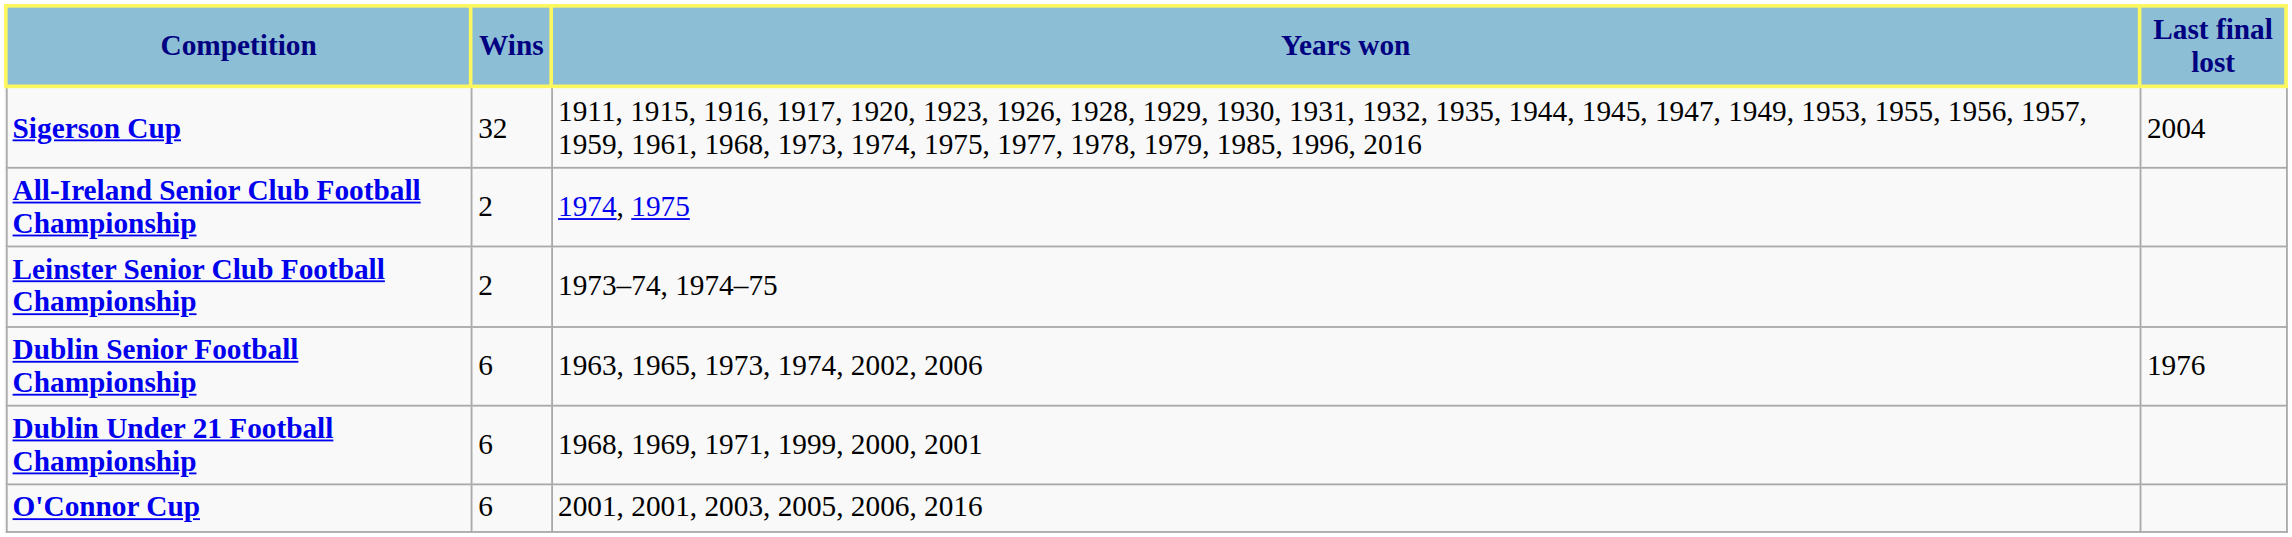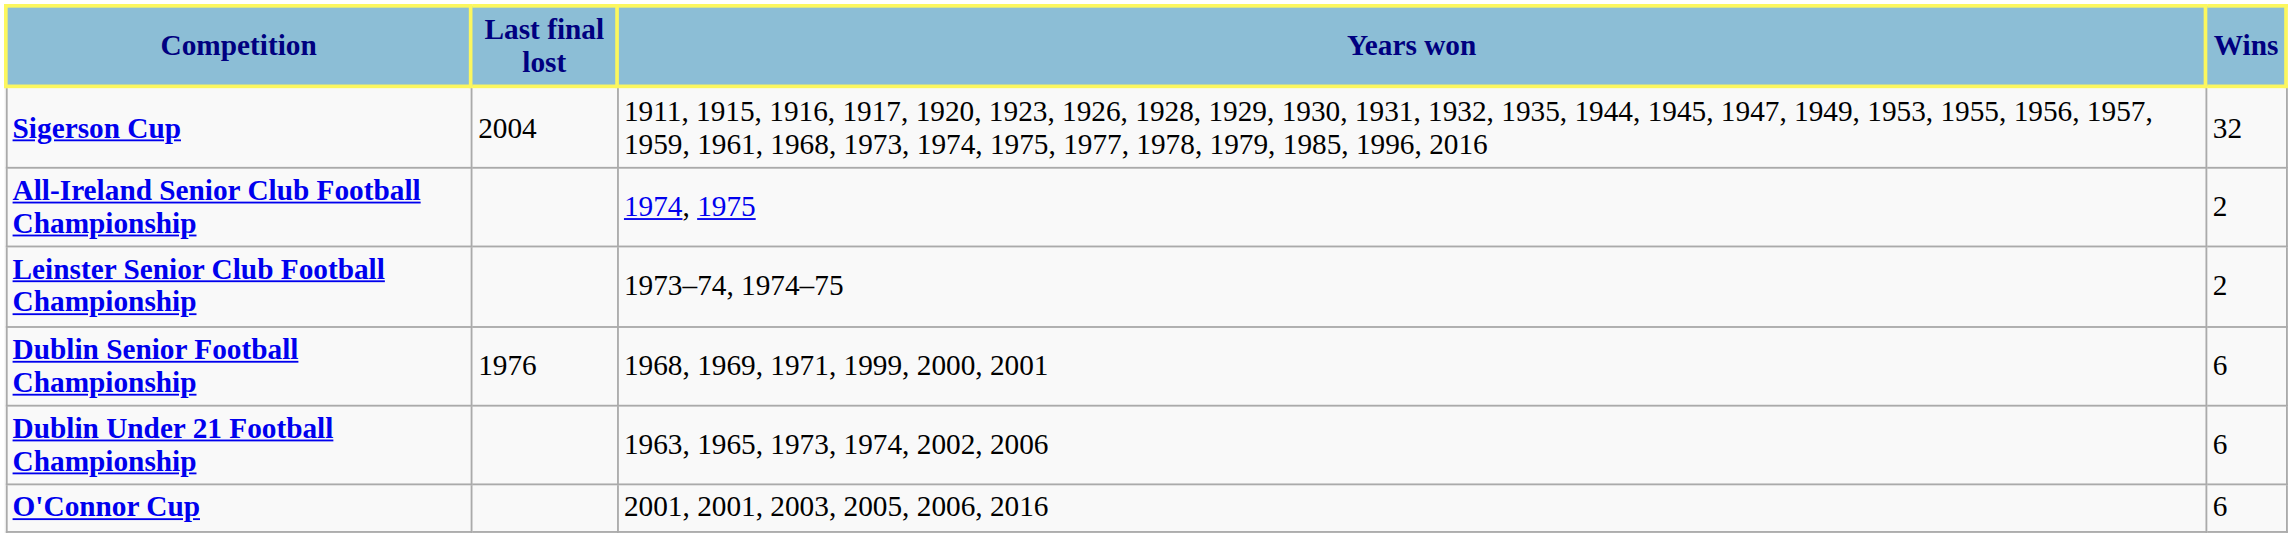 <table class="wikitable">
 <tr>
 <th style="background:#8CBED6;color:navy;border:2px solid #FCF75E">Competition</th>
+<th style="background:#8CBED6;color:navy;border:2px solid #FCF75E">Last final lost</th>
+<th style="background:#8CBED6;color:navy;border:2px solid #FCF75E">Years won</th>
 <th style="background:#8CBED6;color:navy;border:2px solid #FCF75E">Wins</th>
-<th style="background:#8CBED6;color:navy;border:2px solid #FCF75E">Years won</th>
-<th style="background:#8CBED6;color:navy;border:2px solid #FCF75E">Last final lost</th>
 </tr>
 <tr>
 <td><strong><a href='#'>Sigerson Cup</a></strong></td>
+<td>2004</td>
+<td>1911, 1915, 1916, 1917, 1920, 1923, 1926, 1928, 1929, 1930, 1931, 1932, 1935, 1944, 1945, 1947, 1949, 1953, 1955, 1956, 1957, 1959, 1961, 1968, 1973, 1974, 1975, 1977, 1978, 1979, 1985, 1996, 2016</td>
 <td>32</td>
-<td>1911, 1915, 1916, 1917, 1920, 1923, 1926, 1928, 1929, 1930, 1931, 1932, 1935, 1944, 1945, 1947, 1949, 1953, 1955, 1956, 1957, 1959, 1961, 1968, 1973, 1974, 1975, 1977, 1978, 1979, 1985, 1996, 2016</td>
-<td>2004</td>
 </tr>
 <tr>
 <td><strong><a href='#'>All-Ireland Senior Club Football Championship</a></strong></td>
+<td></td>
+<td><a href='#'>1974</a>, <a href='#'>1975</a></td>
 <td>2</td>
-<td><a href='#'>1974</a>, <a href='#'>1975</a></td>
-<td></td>
 </tr>
 <tr>
 <td><strong><a href='#'>Leinster Senior Club Football Championship</a></strong></td>
+<td></td>
+<td>1973–74, 1974–75</td>
 <td>2</td>
-<td>1973–74, 1974–75</td>
-<td></td>
 </tr>
 <tr>
 <td><strong><a href='#'>Dublin Senior Football Championship</a></strong></td>
+<td>1976</td>
+<td>1968, 1969, 1971, 1999, 2000, 2001</td>
 <td>6</td>
-<td>1963, 1965, 1973, 1974, 2002, 2006</td>
-<td>1976</td>
 </tr>
 <tr>
 <td><strong><a href='#'>Dublin Under 21 Football Championship</a></strong></td>
+<td></td>
+<td>1963, 1965, 1973, 1974, 2002, 2006</td>
 <td>6</td>
-<td>1968, 1969, 1971, 1999, 2000, 2001</td>
-<td></td>
 </tr>
 <tr>
 <td><strong><a href='#'>O'Connor Cup</a></strong></td>
+<td></td>
+<td>2001, 2001, 2003, 2005, 2006, 2016</td>
 <td>6</td>
-<td>2001, 2001, 2003, 2005, 2006, 2016</td>
-<td></td>
 </tr>
 </table>
